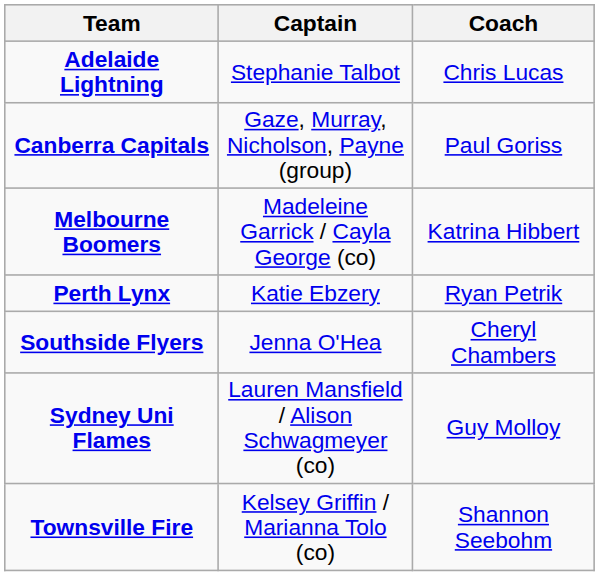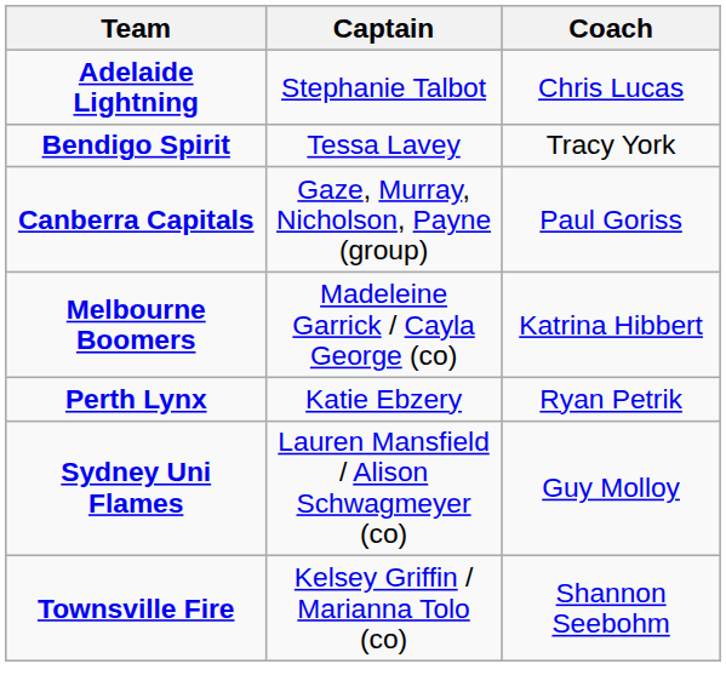 <table class="wikitable" style="width: 60%; text-align:center; font-size:90%">
 <tr>
 <th colspan=1 width=150>Team</th>
 <th width=125>Captain</th>
 <th width=125>Coach</th>
 </tr>
 <tr>
 <td><strong><a href='#'>Adelaide Lightning</a></strong></td>
 <td><a href='#'>Stephanie Talbot</a></td>
 <td><a href='#'>Chris Lucas</a></td>
+</tr>
+<tr>
+<td><strong><a href='#'>Bendigo Spirit</a></strong></td>
+<td><a href='#'>Tessa Lavey</a></td>
+<td>Tracy York</td>
 </tr>
 <tr>
 <td><strong><a href='#'>Canberra Capitals</a></strong></td>
 <td><a href='#'>Gaze</a>, <a href='#'>Murray</a>, <a href='#'>Nicholson</a>, <a href='#'>Payne</a> (group)</td>
 <td><a href='#'>Paul Goriss</a></td>
 </tr>
 <tr>
 <td><strong><a href='#'>Melbourne Boomers</a></strong></td>
 <td><a href='#'>Madeleine Garrick</a> / <a href='#'>Cayla George</a> (co)</td>
 <td><a href='#'>Katrina Hibbert</a></td>
 </tr>
 <tr>
 <td><strong><a href='#'>Perth Lynx</a></strong></td>
 <td><a href='#'>Katie Ebzery</a></td>
 <td><a href='#'>Ryan Petrik</a></td>
 </tr>
 <tr>
-<td><strong><a href='#'>Southside Flyers</a></strong></td>
-<td><a href='#'>Jenna O'Hea</a></td>
-<td><a href='#'>Cheryl Chambers</a></td>
-</tr>
-<tr>
 <td><strong><a href='#'>Sydney Uni Flames</a></strong></td>
 <td><a href='#'>Lauren Mansfield</a> / <a href='#'>Alison Schwagmeyer</a> (co)</td>
 <td><a href='#'>Guy Molloy</a></td>
 </tr>
 <tr>
 <td><strong><a href='#'>Townsville Fire</a></strong></td>
 <td><a href='#'>Kelsey Griffin</a> / <a href='#'>Marianna Tolo</a> (co)</td>
 <td><a href='#'>Shannon Seebohm</a></td>
 </tr>
 </table>
